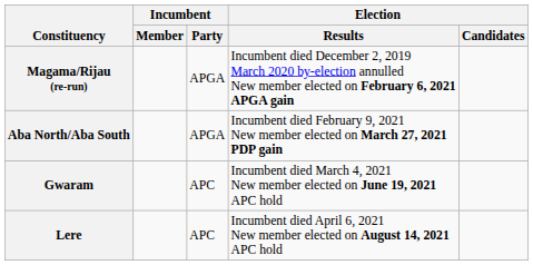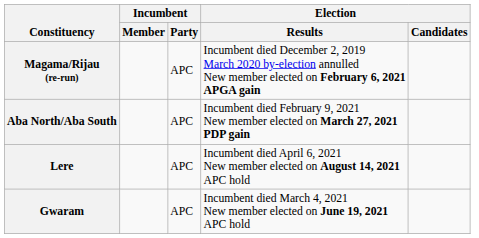 <table class="wikitable sortable">
 <tr valign=bottom>
 <th rowspan=2>Constituency</th>
 <th colspan=2>Incumbent</th>
 <th colspan=2>Election</th>
 </tr>
 <tr valign=bottom>
 <th>Member</th>
 <th>Party</th>
 <th data-sort-type=date>Results</th>
 <th>Candidates</th>
 </tr>
 <tr>
 <th>Magama/Rijau<br><small>(re-run)</small></th>
 <td></td>
-<td>APGA</td>
+<td>APC</td>
 <td data-sort-value=02/6/2021 >Incumbent died December 2, 2019<br><a href='#'>March 2020 by-election</a> annulled<br>New member elected on <strong>February 6, 2021</strong><br><strong>APGA gain</strong></td>
 <td nowrap></td>
 </tr>
 <tr>
 <th>Aba North/Aba South</th>
 <td></td>
-<td>APGA</td>
+<td>APC</td>
 <td data-sort-value=03/27/2021 >Incumbent died February 9, 2021<br>New member elected on <strong>March 27, 2021</strong><br><strong>PDP gain</strong></td>
+<td nowrap></td>
+</tr>
+<tr>
+<th>Lere</th>
+<td></td>
+<td>APC</td>
+<td data-sort-value=08/14/2021 >Incumbent died April 6, 2021<br>New member elected on <strong>August 14, 2021</strong><br>APC hold</td>
 <td nowrap></td>
 </tr>
 <tr>
 <th>Gwaram</th>
 <td></td>
 <td>APC</td>
 <td data-sort-value=06/19/2021 >Incumbent died March 4, 2021<br>New member elected on <strong>June 19, 2021</strong><br>APC hold</td>
 <td nowrap></td>
 </tr>
-<tr>
-<th>Lere</th>
-<td></td>
-<td>APC</td>
-<td data-sort-value=08/14/2021 >Incumbent died April 6, 2021<br>New member elected on <strong>August 14, 2021</strong><br>APC hold</td>
-<td nowrap></td>
-</tr>
 </table>
